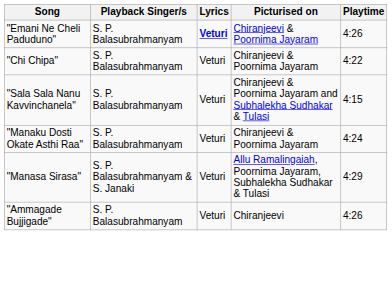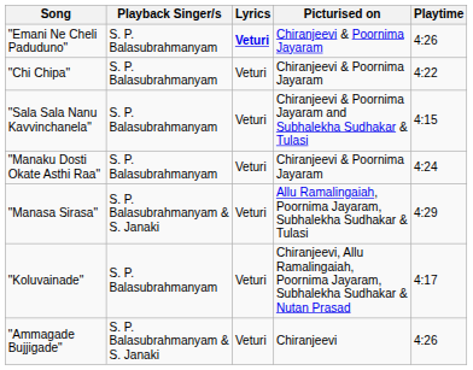 <table class="wikitable">
 <tr>
 <th>Song</th>
 <th>Playback Singer/s</th>
 <th>Lyrics</th>
 <th>Picturised on</th>
 <th>Playtime</th>
 </tr>
 <tr>
 <td>"Emani Ne Cheli Paduduno"</td>
 <td>S. P. Balasubrahmanyam</td>
 <td><strong><a href='#'>Veturi</a></strong></td>
 <td><a href='#'>Chiranjeevi</a> & <a href='#'>Poornima Jayaram</a></td>
 <td>4:26</td>
 </tr>
 <tr>
 <td>"Chi Chipa"</td>
 <td>S. P. Balasubrahmanyam</td>
 <td>Veturi</td>
 <td>Chiranjeevi & Poornima Jayaram</td>
 <td>4:22</td>
 </tr>
 <tr>
 <td>"Sala Sala Nanu Kavvinchanela"</td>
 <td>S. P. Balasubrahmanyam</td>
 <td>Veturi</td>
 <td>Chiranjeevi & Poornima Jayaram and <a href='#'>Subhalekha Sudhakar</a> & <a href='#'>Tulasi</a></td>
 <td>4:15</td>
 </tr>
 <tr>
 <td>"Manaku Dosti Okate Asthi Raa"</td>
 <td>S. P. Balasubrahmanyam</td>
 <td>Veturi</td>
 <td>Chiranjeevi & Poornima Jayaram</td>
 <td>4:24</td>
 </tr>
 <tr>
 <td>"Manasa Sirasa"</td>
 <td>S. P. Balasubrahmanyam & S. Janaki</td>
 <td>Veturi</td>
 <td><a href='#'>Allu Ramalingaiah</a>, Poornima Jayaram, Subhalekha Sudhakar & Tulasi</td>
 <td>4:29</td>
 </tr>
 <tr>
+<td>"Koluvainade"</td>
+<td>S. P. Balasubrahmanyam</td>
+<td>Veturi</td>
+<td>Chiranjeevi, Allu Ramalingaiah, Poornima Jayaram, Subhalekha Sudhakar & <a href='#'>Nutan Prasad</a></td>
+<td>4:17</td>
+</tr>
+<tr>
 <td>"Ammagade Bujjigade"</td>
-<td>S. P. Balasubrahmanyam</td>
+<td>S. P. Balasubrahmanyam & S. Janaki</td>
 <td>Veturi</td>
 <td>Chiranjeevi</td>
 <td>4:26</td>
 </tr>
 </table>
